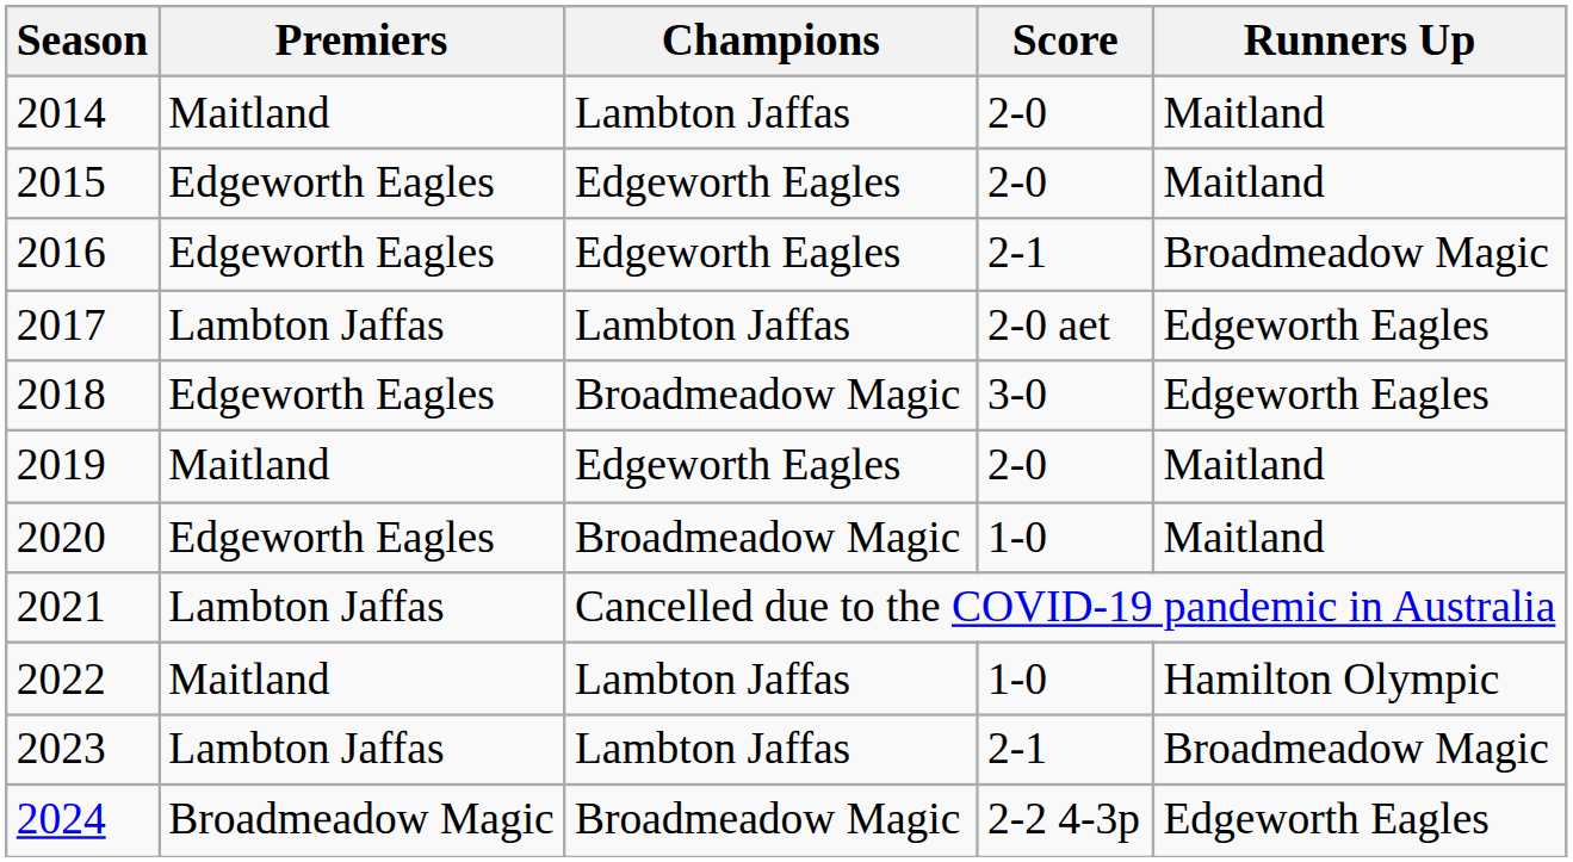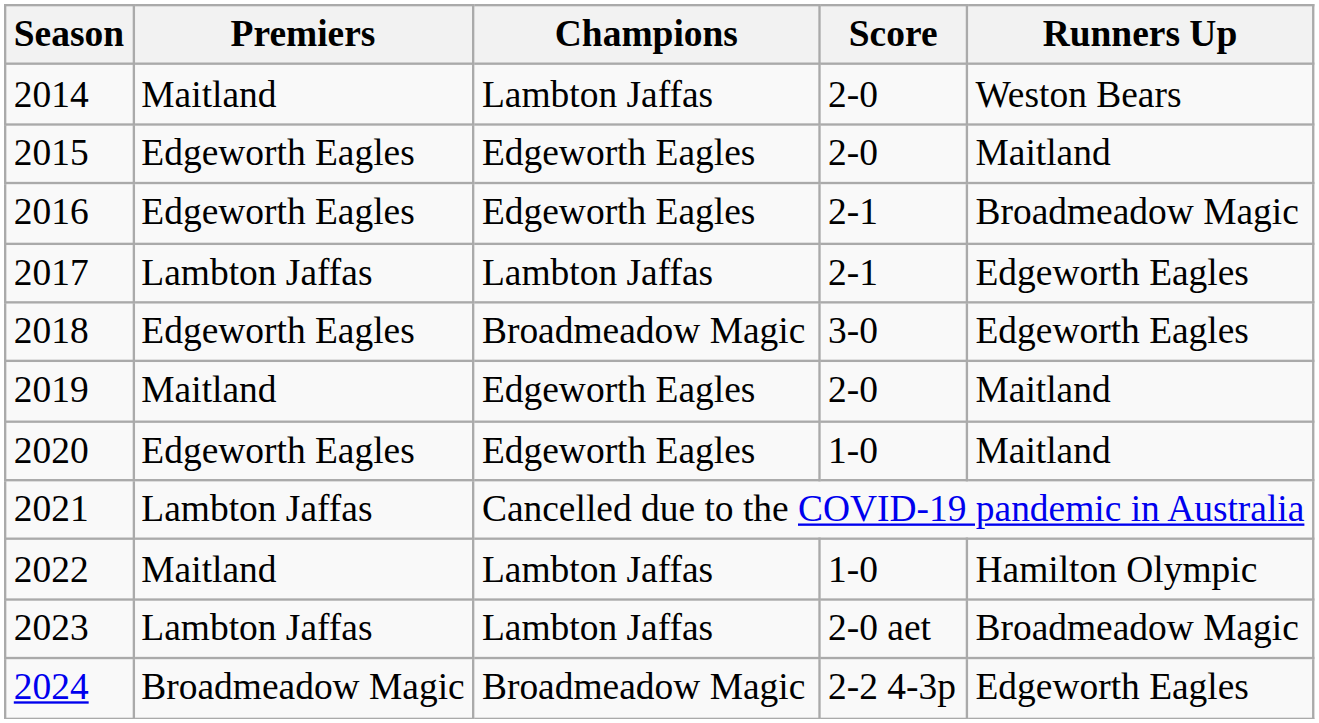 <table class="wikitable">
 <tr>
 <th>Season</th>
 <th>Premiers</th>
 <th>Champions</th>
 <th>Score</th>
 <th>Runners Up</th>
 </tr>
 <tr>
 <td>2014</td>
 <td>Maitland</td>
 <td>Lambton Jaffas</td>
 <td>2-0</td>
-<td>Maitland</td>
+<td>Weston Bears</td>
 </tr>
 <tr>
 <td>2015</td>
 <td>Edgeworth  Eagles</td>
 <td>Edgeworth Eagles</td>
 <td>2-0</td>
 <td>Maitland</td>
 </tr>
 <tr>
 <td>2016</td>
 <td>Edgeworth  Eagles</td>
 <td>Edgeworth Eagles</td>
 <td>2-1</td>
 <td>Broadmeadow Magic</td>
 </tr>
 <tr>
 <td>2017</td>
 <td>Lambton  Jaffas</td>
 <td>Lambton Jaffas</td>
-<td>2-0 aet</td>
+<td>2-1</td>
 <td>Edgeworth Eagles</td>
 </tr>
 <tr>
 <td>2018</td>
 <td>Edgeworth  Eagles</td>
 <td>Broadmeadow Magic</td>
 <td>3-0</td>
 <td>Edgeworth Eagles</td>
 </tr>
 <tr>
 <td>2019</td>
 <td>Maitland</td>
 <td>Edgeworth Eagles</td>
 <td>2-0</td>
 <td>Maitland</td>
 </tr>
 <tr>
 <td>2020</td>
 <td>Edgeworth  Eagles</td>
-<td>Broadmeadow  Magic</td>
+<td>Edgeworth Eagles</td>
 <td>1-0</td>
 <td>Maitland</td>
 </tr>
 <tr>
 <td>2021</td>
 <td>Lambton  Jaffas</td>
 <td colspan="3">Cancelled due to the <a href='#'>COVID-19 pandemic in Australia</a></td>
 </tr>
 <tr>
 <td>2022</td>
 <td>Maitland</td>
 <td>Lambton Jaffas</td>
 <td>1-0</td>
 <td>Hamilton Olympic</td>
 </tr>
 <tr>
 <td>2023</td>
 <td>Lambton  Jaffas</td>
 <td>Lambton Jaffas</td>
-<td>2-1</td>
+<td>2-0 aet</td>
 <td>Broadmeadow Magic</td>
 </tr>
 <tr>
 <td><a href='#'>2024</a></td>
 <td>Broadmeadow  Magic</td>
 <td>Broadmeadow  Magic</td>
 <td>2-2 4-3p</td>
 <td>Edgeworth Eagles</td>
 </tr>
 </table>
